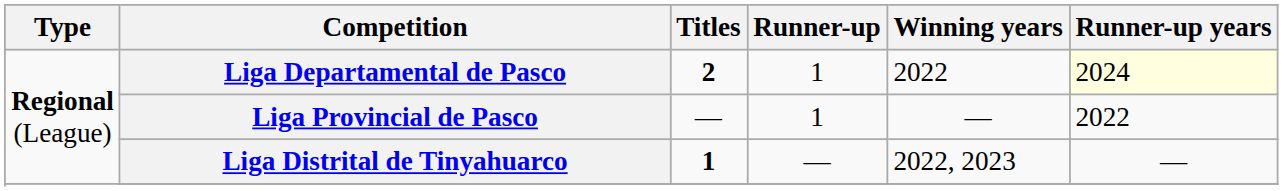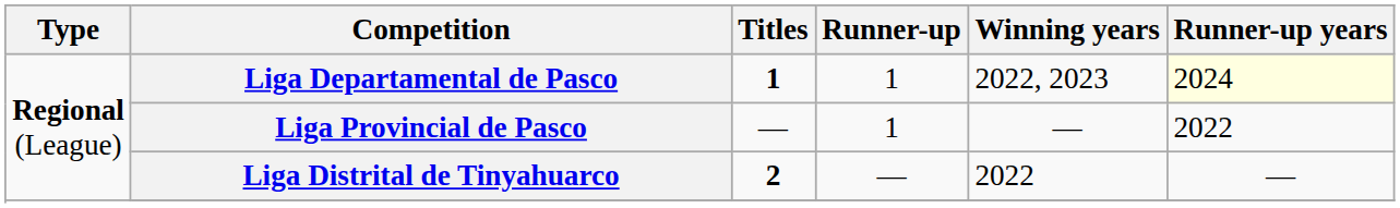 <table class="wikitable plainrowheaders" style="font-size:95%; text-align:center;">
 <tr>
 <th>Type</th>
 <th width=300px>Competition</th>
 <th>Titles</th>
 <th>Runner-up</th>
 <th>Winning years</th>
 <th>Runner-up years</th>
 </tr>
 <tr>
 <td rowspan=5><strong>Regional</strong><br>(League)</td>
 <th scope=col><a href='#'>Liga Departamental de Pasco</a></th>
-<td><strong>2</strong></td>
+<td><strong>1</strong></td>
 <td>1</td>
-<td align="left">2022</td>
+<td align="left">2022, 2023</td>
 <td align="left" style="background: lightyellow;">2024</td>
 </tr>
 <tr>
 <th scope=col><a href='#'>Liga Provincial de Pasco</a></th>
 <td style="text-align:center;">—</td>
 <td>1</td>
 <td style="text-align:center;">—</td>
 <td align="left">2022</td>
 </tr>
 <tr>
 <th scope=col><a href='#'>Liga Distrital de Tinyahuarco</a></th>
-<td><strong>1</strong></td>
+<td><strong>2</strong></td>
 <td style="text-align:center;">—</td>
-<td align="left">2022, 2023</td>
+<td align="left">2022</td>
 <td style="text-align:center;">—</td>
 </tr>
 <tr>
 </tr>
 </table>
